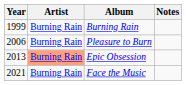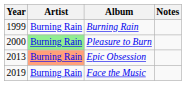 <table class="wikitable sortable">
 <tr style="background:#fff;">
 <th>Year</th>
 <th>Artist</th>
 <th>Album</th>
 <th>Notes</th>
 </tr>
 <tr>
 <td>1999</td>
 <td><a href='#'>Burning Rain</a></td>
 <td><em><a href='#'>Burning Rain</a></em></td>
 <td></td>
 </tr>
 <tr>
-<td>2006</td>
-<td><a href='#'>Burning Rain</a></td>
+<td>2000</td>
+<td style="background: lightgreen;"><a href='#'>Burning Rain</a></td>
 <td><em><a href='#'>Pleasure to Burn</a></em></td>
 </tr>
 <tr>
 <td>2013</td>
 <td style="background: lightsalmon;"><a href='#'>Burning Rain</a></td>
 <td><em><a href='#'>Epic Obsession</a></em></td>
 <td></td>
 </tr>
 <tr>
-<td>2021</td>
+<td>2019</td>
 <td><a href='#'>Burning Rain</a></td>
 <td><em><a href='#'>Face the Music</a></em></td>
 <td></td>
 </tr>
 </table>
